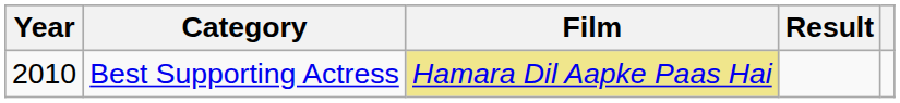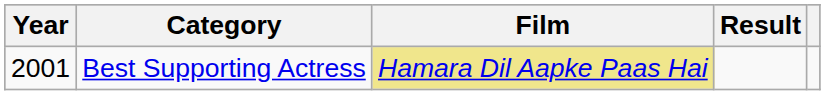 <table class="wikitable plainrowheaders">
 <tr>
 <th>Year</th>
 <th>Category</th>
 <th>Film</th>
 <th>Result</th>
 <th></th>
 </tr>
 <tr>
-<td>2010</td>
+<td>2001</td>
 <td><a href='#'>Best Supporting Actress</a></td>
 <td style="background: khaki;"><em><a href='#'>Hamara Dil Aapke Paas Hai</a></em></td>
 <td></td>
 <td></td>
 </tr>
 </table>
